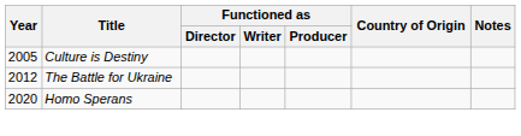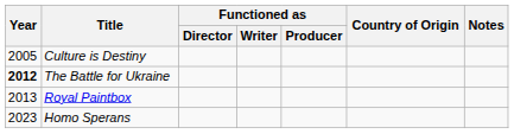 <table class="wikitable sortable" width="100%">
 <tr>
 <th rowspan="2">Year</th>
 <th rowspan="2">Title</th>
 <th colspan="3">Functioned as</th>
 <th rowspan="2">Country of Origin</th>
 <th rowspan="2">Notes</th>
 </tr>
 <tr>
 <th>Director</th>
 <th>Writer</th>
 <th>Producer</th>
 </tr>
 <tr>
 <td>2005</td>
 <td><em>Culture is Destiny</em></td>
 <td></td>
 <td></td>
 <td></td>
 <td></td>
 <td></td>
 </tr>
 <tr>
-<td>2012</td>
+<td><strong>2012</strong></td>
 <td><em>The Battle for Ukraine</em></td>
 <td></td>
 <td></td>
 <td></td>
 <td></td>
 <td></td>
 </tr>
 <tr>
-<td>2020</td>
+<td>2013</td>
+<td><em><a href='#'>Royal Paintbox</a></em></td>
+<td></td>
+<td></td>
+<td></td>
+<td></td>
+<td></td>
+</tr>
+<tr>
+<td>2023</td>
 <td><em>Homo Sperans</em></td>
 <td></td>
 <td></td>
 <td></td>
 <td></td>
 <td></td>
 </tr>
 </table>
